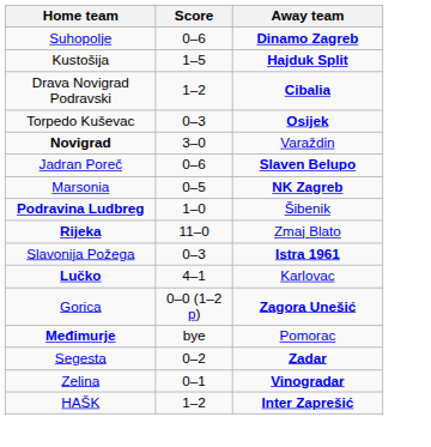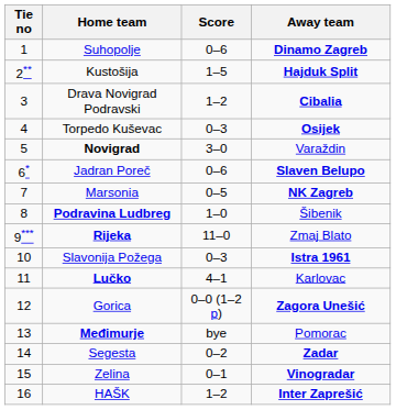 <table class="wikitable" style="text-align: center">
 <tr>
+<th width=40>Tie no</th>
 <th width=165>Home team</th>
 <th width=80>Score</th>
 <th width=165>Away team</th>
 </tr>
 <tr>
+<td>1</td>
 <td><a href='#'>Suhopolje</a></td>
 <td>0–6</td>
 <td><strong><a href='#'>Dinamo Zagreb</a></strong></td>
 </tr>
 <tr>
+<td>2<a href='#'><sup>**</sup></a></td>
 <td>Kustošija</td>
 <td>1–5</td>
 <td><strong><a href='#'>Hajduk Split</a></strong></td>
 </tr>
 <tr>
+<td>3</td>
 <td>Drava Novigrad Podravski</td>
 <td>1–2</td>
 <td><strong><a href='#'>Cibalia</a></strong></td>
 </tr>
 <tr>
+<td>4</td>
 <td>Torpedo Kuševac</td>
 <td>0–3</td>
 <td><strong><a href='#'>Osijek</a></strong></td>
 </tr>
 <tr>
+<td>5</td>
 <td><strong>Novigrad</strong></td>
 <td>3–0</td>
 <td><a href='#'>Varaždin</a></td>
 </tr>
 <tr>
+<td>6<a href='#'><sup>*</sup></a></td>
 <td><a href='#'>Jadran Poreč</a></td>
 <td>0–6</td>
 <td><strong><a href='#'>Slaven Belupo</a></strong></td>
 </tr>
 <tr>
+<td>7</td>
 <td><a href='#'>Marsonia</a></td>
 <td>0–5</td>
 <td><strong><a href='#'>NK Zagreb</a></strong></td>
 </tr>
 <tr>
+<td>8</td>
 <td><strong><a href='#'>Podravina Ludbreg</a></strong></td>
 <td>1–0</td>
 <td><a href='#'>Šibenik</a></td>
 </tr>
 <tr>
+<td>9<a href='#'><sup>***</sup></a></td>
 <td><strong><a href='#'>Rijeka</a></strong></td>
 <td>11–0</td>
 <td><a href='#'>Zmaj Blato</a></td>
 </tr>
 <tr>
+<td>10</td>
 <td><a href='#'>Slavonija Požega</a></td>
 <td>0–3</td>
 <td><strong><a href='#'>Istra 1961</a></strong></td>
 </tr>
 <tr>
+<td>11</td>
 <td><strong><a href='#'>Lučko</a></strong></td>
 <td>4–1</td>
 <td><a href='#'>Karlovac</a></td>
 </tr>
 <tr>
+<td>12</td>
 <td><a href='#'>Gorica</a></td>
 <td>0–0 (1–2 <a href='#'>p</a>)</td>
 <td><strong><a href='#'>Zagora Unešić</a></strong></td>
 </tr>
 <tr>
+<td>13</td>
 <td><strong><a href='#'>Međimurje</a></strong></td>
 <td>bye</td>
 <td><a href='#'>Pomorac</a></td>
 </tr>
 <tr>
+<td>14</td>
 <td><a href='#'>Segesta</a></td>
 <td>0–2</td>
 <td><strong><a href='#'>Zadar</a></strong></td>
 </tr>
 <tr>
+<td>15</td>
 <td><a href='#'>Zelina</a></td>
 <td>0–1</td>
 <td><strong><a href='#'>Vinogradar</a></strong></td>
 </tr>
 <tr>
+<td>16</td>
 <td><a href='#'>HAŠK</a></td>
 <td>1–2</td>
 <td><strong><a href='#'>Inter Zaprešić</a></strong></td>
 </tr>
 </table>
